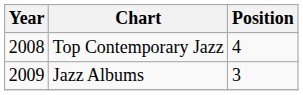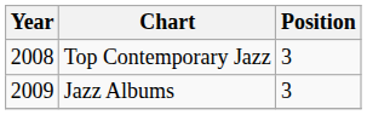 <table class="wikitable" border="1">
 <tr>
 <th>Year</th>
 <th>Chart</th>
 <th>Position</th>
 </tr>
 <tr>
 <td>2008</td>
 <td>Top Contemporary Jazz</td>
-<td>4</td>
+<td>3</td>
 </tr>
 <tr>
 <td>2009</td>
 <td>Jazz Albums</td>
 <td>3</td>
 </tr>
 <tr>
 </tr>
 </table>
